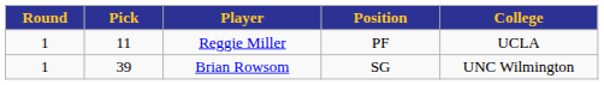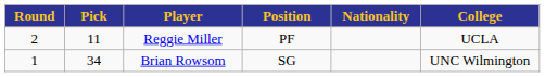 <table class="wikitable sortable sortable">
 <tr>
 <th style="background:#2C3294; color:#fcc624" width="10%">Round</th>
 <th style="background:#2C3294; color:#fcc624" width="10%">Pick</th>
 <th style="background:#2C3294; color:#fcc624" width="20%">Player</th>
 <th style="background:#2C3294; color:#fcc624" width="15%">Position</th>
+<th style="background:#2C3294; color:#fcc624" width="15%">Nationality</th>
 <th style="background:#2C3294; color:#fcc624" width="20%">College</th>
 </tr>
 <tr style="text-align: center">
-<td>1</td>
+<td>2</td>
 <td>11</td>
 <td><a href='#'>Reggie Miller</a></td>
 <td>PF</td>
+<td></td>
 <td>UCLA</td>
 </tr>
 <tr style="text-align: center">
 <td>1</td>
-<td>39</td>
+<td>34</td>
 <td><a href='#'>Brian Rowsom</a></td>
 <td>SG</td>
+<td></td>
 <td>UNC Wilmington</td>
 </tr>
 </table>
